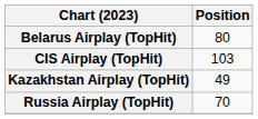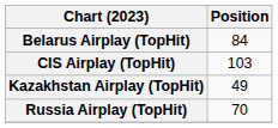 <table class="wikitable sortable plainrowheaders" style="text-align:center">
 <tr>
 <th scope="col">Chart (2023)</th>
 <th scope="col">Position</th>
 </tr>
 <tr>
 <th scope="row">Belarus Airplay (TopHit)</th>
-<td>80</td>
+<td>84</td>
 </tr>
 <tr>
 <th scope="row">CIS Airplay (TopHit)</th>
 <td>103</td>
 </tr>
 <tr>
 <th scope="row">Kazakhstan Airplay (TopHit)</th>
 <td>49</td>
 </tr>
 <tr>
 <th scope="row">Russia Airplay (TopHit)</th>
 <td>70</td>
 </tr>
 <tr>
 </tr>
 </table>
